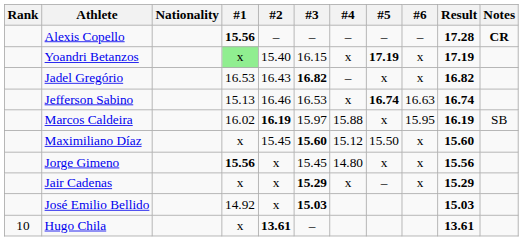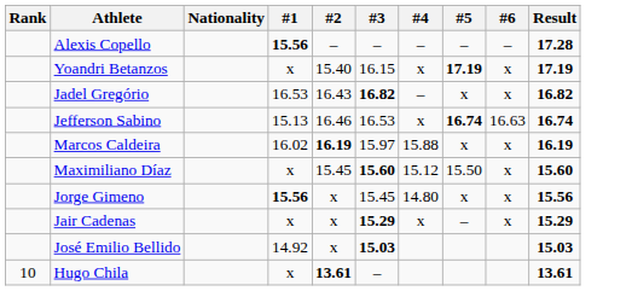 <table class="wikitable sortable" style="text-align:center">
 <tr>
 <th>Rank</th>
 <th>Athlete</th>
 <th>Nationality</th>
 <th>#1</th>
 <th>#2</th>
 <th>#3</th>
 <th>#4</th>
 <th>#5</th>
 <th>#6</th>
 <th>Result</th>
-<th>Notes</th>
 </tr>
 <tr>
 <td></td>
 <td align="left"><a href='#'>Alexis Copello</a></td>
 <td align=left></td>
 <td><strong>15.56</strong></td>
 <td>–</td>
 <td>–</td>
 <td>–</td>
 <td>–</td>
 <td>–</td>
 <td><strong>17.28</strong></td>
-<td><strong>CR</strong></td>
 </tr>
 <tr>
 <td></td>
 <td align="left"><a href='#'>Yoandri Betanzos</a></td>
 <td align=left></td>
-<td style="background: lightgreen;">x</td>
+<td>x</td>
 <td>15.40</td>
 <td>16.15</td>
 <td>x</td>
 <td><strong>17.19</strong></td>
 <td>x</td>
 <td><strong>17.19</strong></td>
-<td></td>
 </tr>
 <tr>
 <td></td>
 <td align="left"><a href='#'>Jadel Gregório</a></td>
 <td align=left></td>
 <td>16.53</td>
 <td>16.43</td>
 <td><strong>16.82</strong></td>
 <td>–</td>
 <td>x</td>
 <td>x</td>
 <td><strong>16.82</strong></td>
-<td></td>
 </tr>
 <tr>
 <td></td>
 <td align="left"><a href='#'>Jefferson Sabino</a></td>
 <td align=left></td>
 <td>15.13</td>
 <td>16.46</td>
 <td>16.53</td>
 <td>x</td>
 <td><strong>16.74</strong></td>
 <td>16.63</td>
 <td><strong>16.74</strong></td>
-<td></td>
 </tr>
 <tr>
 <td></td>
 <td align="left"><a href='#'>Marcos Caldeira</a></td>
 <td align=left></td>
 <td>16.02</td>
 <td><strong>16.19</strong></td>
 <td>15.97</td>
 <td>15.88</td>
 <td>x</td>
-<td>15.95</td>
+<td>x</td>
 <td><strong>16.19</strong></td>
-<td>SB</td>
 </tr>
 <tr>
 <td></td>
 <td align="left"><a href='#'>Maximiliano Díaz</a></td>
 <td align=left></td>
 <td>x</td>
 <td>15.45</td>
 <td><strong>15.60</strong></td>
 <td>15.12</td>
 <td>15.50</td>
 <td>x</td>
 <td><strong>15.60</strong></td>
-<td></td>
 </tr>
 <tr>
 <td></td>
 <td align="left"><a href='#'>Jorge Gimeno</a></td>
 <td align=left></td>
 <td><strong>15.56</strong></td>
 <td>x</td>
 <td>15.45</td>
 <td>14.80</td>
 <td>x</td>
 <td>x</td>
 <td><strong>15.56</strong></td>
-<td></td>
 </tr>
 <tr>
 <td></td>
 <td align="left"><a href='#'>Jair Cadenas</a></td>
 <td align=left></td>
 <td>x</td>
 <td>x</td>
 <td><strong>15.29</strong></td>
 <td>x</td>
 <td>–</td>
 <td>x</td>
 <td><strong>15.29</strong></td>
-<td></td>
 </tr>
 <tr>
 <td></td>
 <td align="left"><a href='#'>José Emilio Bellido</a></td>
 <td align=left></td>
 <td>14.92</td>
 <td>x</td>
 <td><strong>15.03</strong></td>
 <td></td>
 <td></td>
 <td></td>
 <td><strong>15.03</strong></td>
-<td></td>
 </tr>
 <tr>
 <td>10</td>
 <td align="left"><a href='#'>Hugo Chila</a></td>
 <td align=left></td>
 <td>x</td>
 <td><strong>13.61</strong></td>
 <td>–</td>
 <td></td>
 <td></td>
 <td></td>
 <td><strong>13.61</strong></td>
-<td></td>
 </tr>
 </table>
